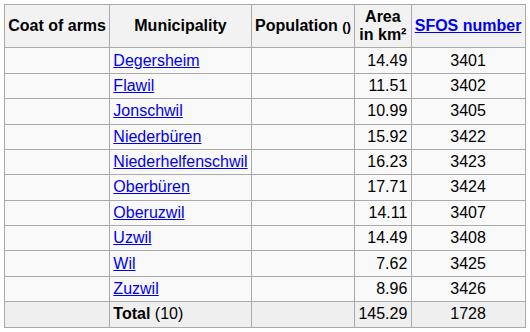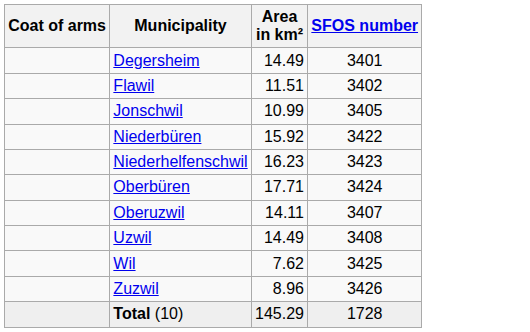 <table class="wikitable">
 <tr>
 <th>Coat of arms</th>
 <th>Municipality</th>
-<th>Population <small> ()</small></th>
 <th>Area<br>in km²</th>
 <th><a href='#'>SFOS number</a></th>
 </tr>
 <tr>
 <td align="center"></td>
 <td><a href='#'>Degersheim</a></td>
-<td align="center"></td>
 <td align="right">14.49</td>
 <td align="center">3401</td>
 </tr>
 <tr>
 <td align="center"></td>
 <td><a href='#'>Flawil</a></td>
-<td align="center"></td>
 <td align="right">11.51</td>
 <td align="center">3402</td>
 </tr>
 <tr>
 <td align="center"></td>
 <td><a href='#'>Jonschwil</a></td>
-<td align="center"></td>
 <td align="right">10.99</td>
 <td align="center">3405</td>
 </tr>
 <tr>
 <td align="center"></td>
 <td><a href='#'>Niederbüren</a></td>
-<td align="center"></td>
 <td align="right">15.92</td>
 <td align="center">3422</td>
 </tr>
 <tr>
 <td align="center"></td>
 <td><a href='#'>Niederhelfenschwil</a></td>
-<td align="center"></td>
 <td align="right">16.23</td>
 <td align="center">3423</td>
 </tr>
 <tr>
 <td align="center"></td>
 <td><a href='#'>Oberbüren</a></td>
-<td align="center"></td>
 <td align="right">17.71</td>
 <td align="center">3424</td>
 </tr>
 <tr>
 <td align="center"></td>
 <td><a href='#'>Oberuzwil</a></td>
-<td align="center"></td>
 <td align="right">14.11</td>
 <td align="center">3407</td>
 </tr>
 <tr>
 <td align="center"></td>
 <td><a href='#'>Uzwil</a></td>
-<td align="center"></td>
 <td align="right">14.49</td>
 <td align="center">3408</td>
 </tr>
 <tr>
 <td align="center"></td>
 <td><a href='#'>Wil</a></td>
-<td align="center"></td>
 <td align="right">7.62</td>
 <td align="center">3425</td>
 </tr>
 <tr>
 <td align="center"></td>
 <td><a href='#'>Zuzwil</a></td>
-<td align="center"></td>
 <td align="right">8.96</td>
 <td align="center">3426</td>
 </tr>
 <tr style="background-color:#EFEFEF;">
 <td align="center"></td>
 <td><strong>Total</strong> (10)</td>
-<td align="center"></td>
 <td align="right">145.29</td>
 <td align="center">1728</td>
 </tr>
 </table>
